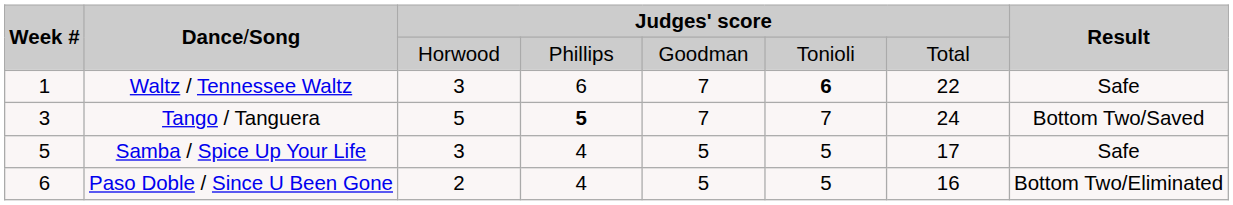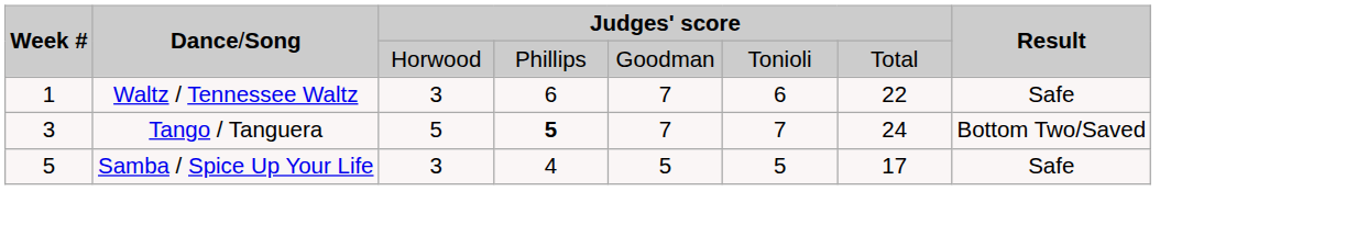 <table class="wikitable" style="float:left;">
 <tr style="text-align:Center; background:#ccc;">
 <td rowspan="2"><strong>Week #</strong></td>
 <td rowspan="2"><strong>Dance</strong>/<strong>Song</strong></td>
 <td colspan="5"><strong>Judges' score</strong></td>
 <td rowspan="2"><strong>Result</strong></td>
 </tr>
 <tr style="text-align:center; background:#ccc;">
 <td style="width:10%; ">Horwood</td>
 <td style="width:10%; ">Phillips</td>
 <td style="width:10%; ">Goodman</td>
 <td style="width:10%; ">Tonioli</td>
 <td style="width:10%; ">Total</td>
 </tr>
 <tr style="text-align:center; background:#faf6f6;">
 <td>1</td>
 <td><a href='#'>Waltz</a> / <a href='#'>Tennessee Waltz</a></td>
 <td>3</td>
 <td>6</td>
 <td>7</td>
-<td><strong>6</strong></td>
+<td>6</td>
 <td>22</td>
 <td>Safe</td>
 </tr>
 <tr>
 <td style="text-align:center; background:#faf6f6;">3</td>
 <td style="text-align:center; background:#faf6f6;"><a href='#'>Tango</a> / Tanguera</td>
 <td style="text-align:center; background:#faf6f6;">5</td>
 <td style="text-align:center; background:#faf6f6;"><strong>5</strong></td>
 <td style="text-align:center; background:#faf6f6;">7</td>
 <td style="text-align:center; background:#faf6f6;">7</td>
 <td style="text-align:center; background:#faf6f6;">24</td>
 <td style="text-align:center; background:#faf6f6;">Bottom Two/Saved</td>
 </tr>
 <tr style="text-align:center; background:#faf6f6;">
 <td>5</td>
 <td><a href='#'>Samba</a> / <a href='#'>Spice Up Your Life</a></td>
 <td>3</td>
 <td>4</td>
 <td>5</td>
 <td>5</td>
 <td>17</td>
 <td>Safe</td>
 </tr>
-<tr style="text-align:center; background:#faf6f6;">
-<td>6</td>
-<td><a href='#'>Paso Doble</a> / <a href='#'>Since U Been Gone</a></td>
-<td>2</td>
-<td>4</td>
-<td>5</td>
-<td>5</td>
-<td>16</td>
-<td>Bottom Two/Eliminated</td>
-</tr>
 </table>
